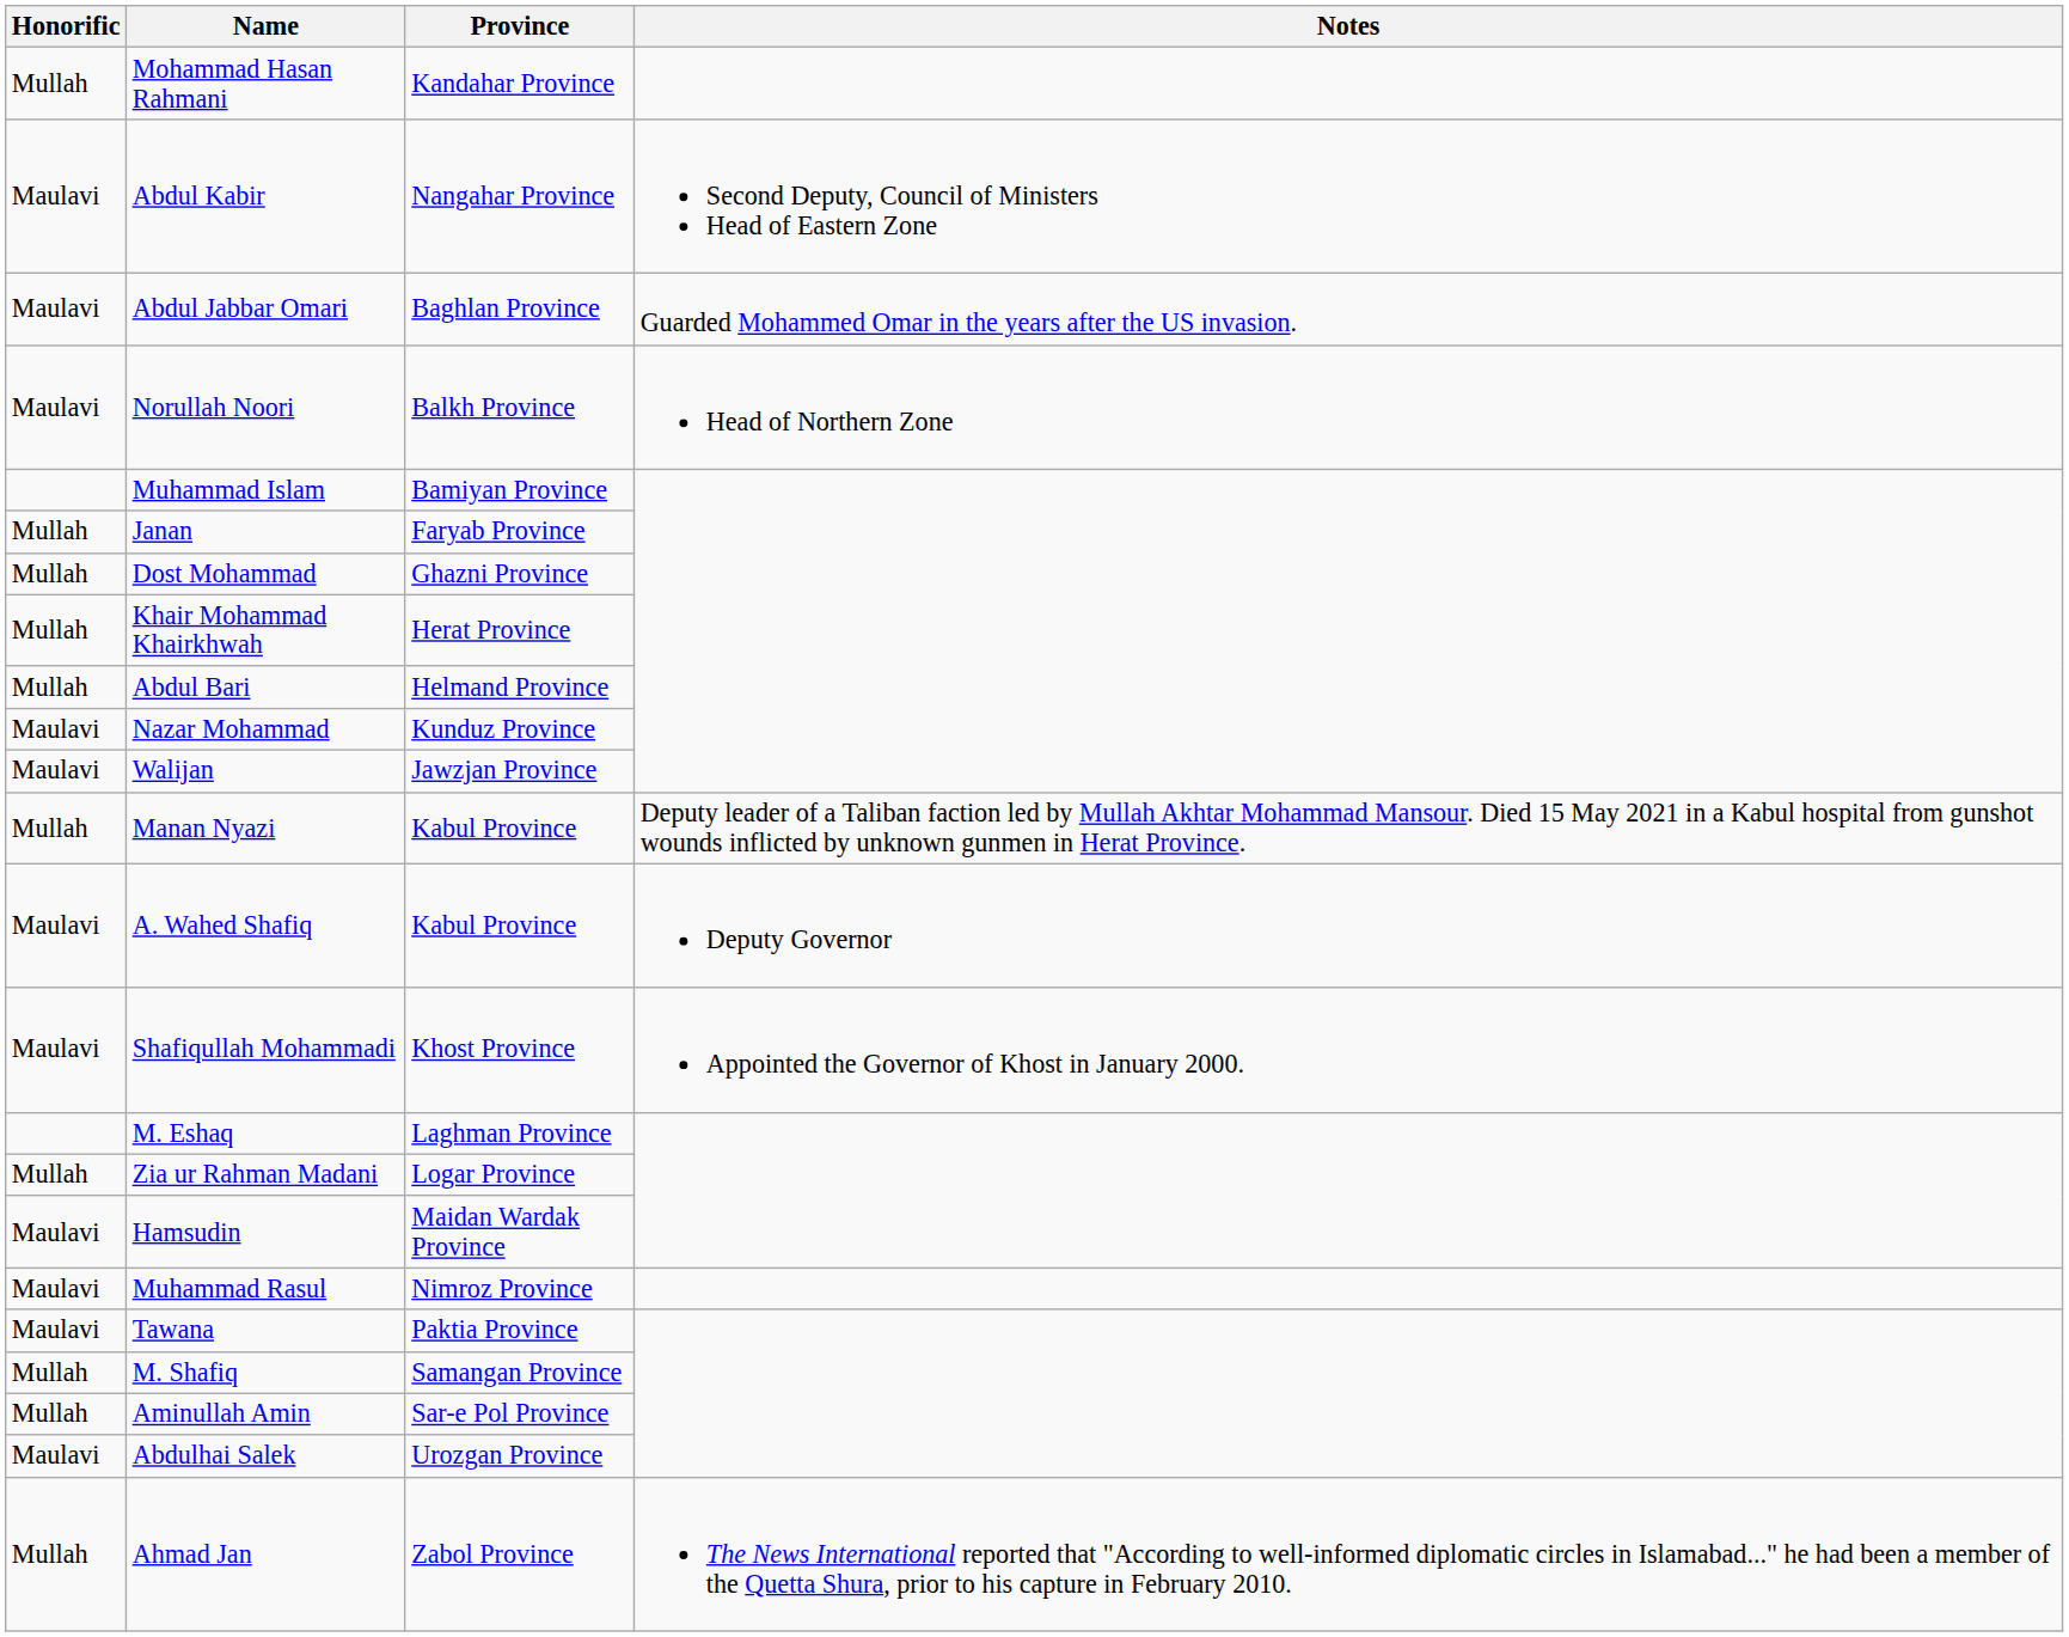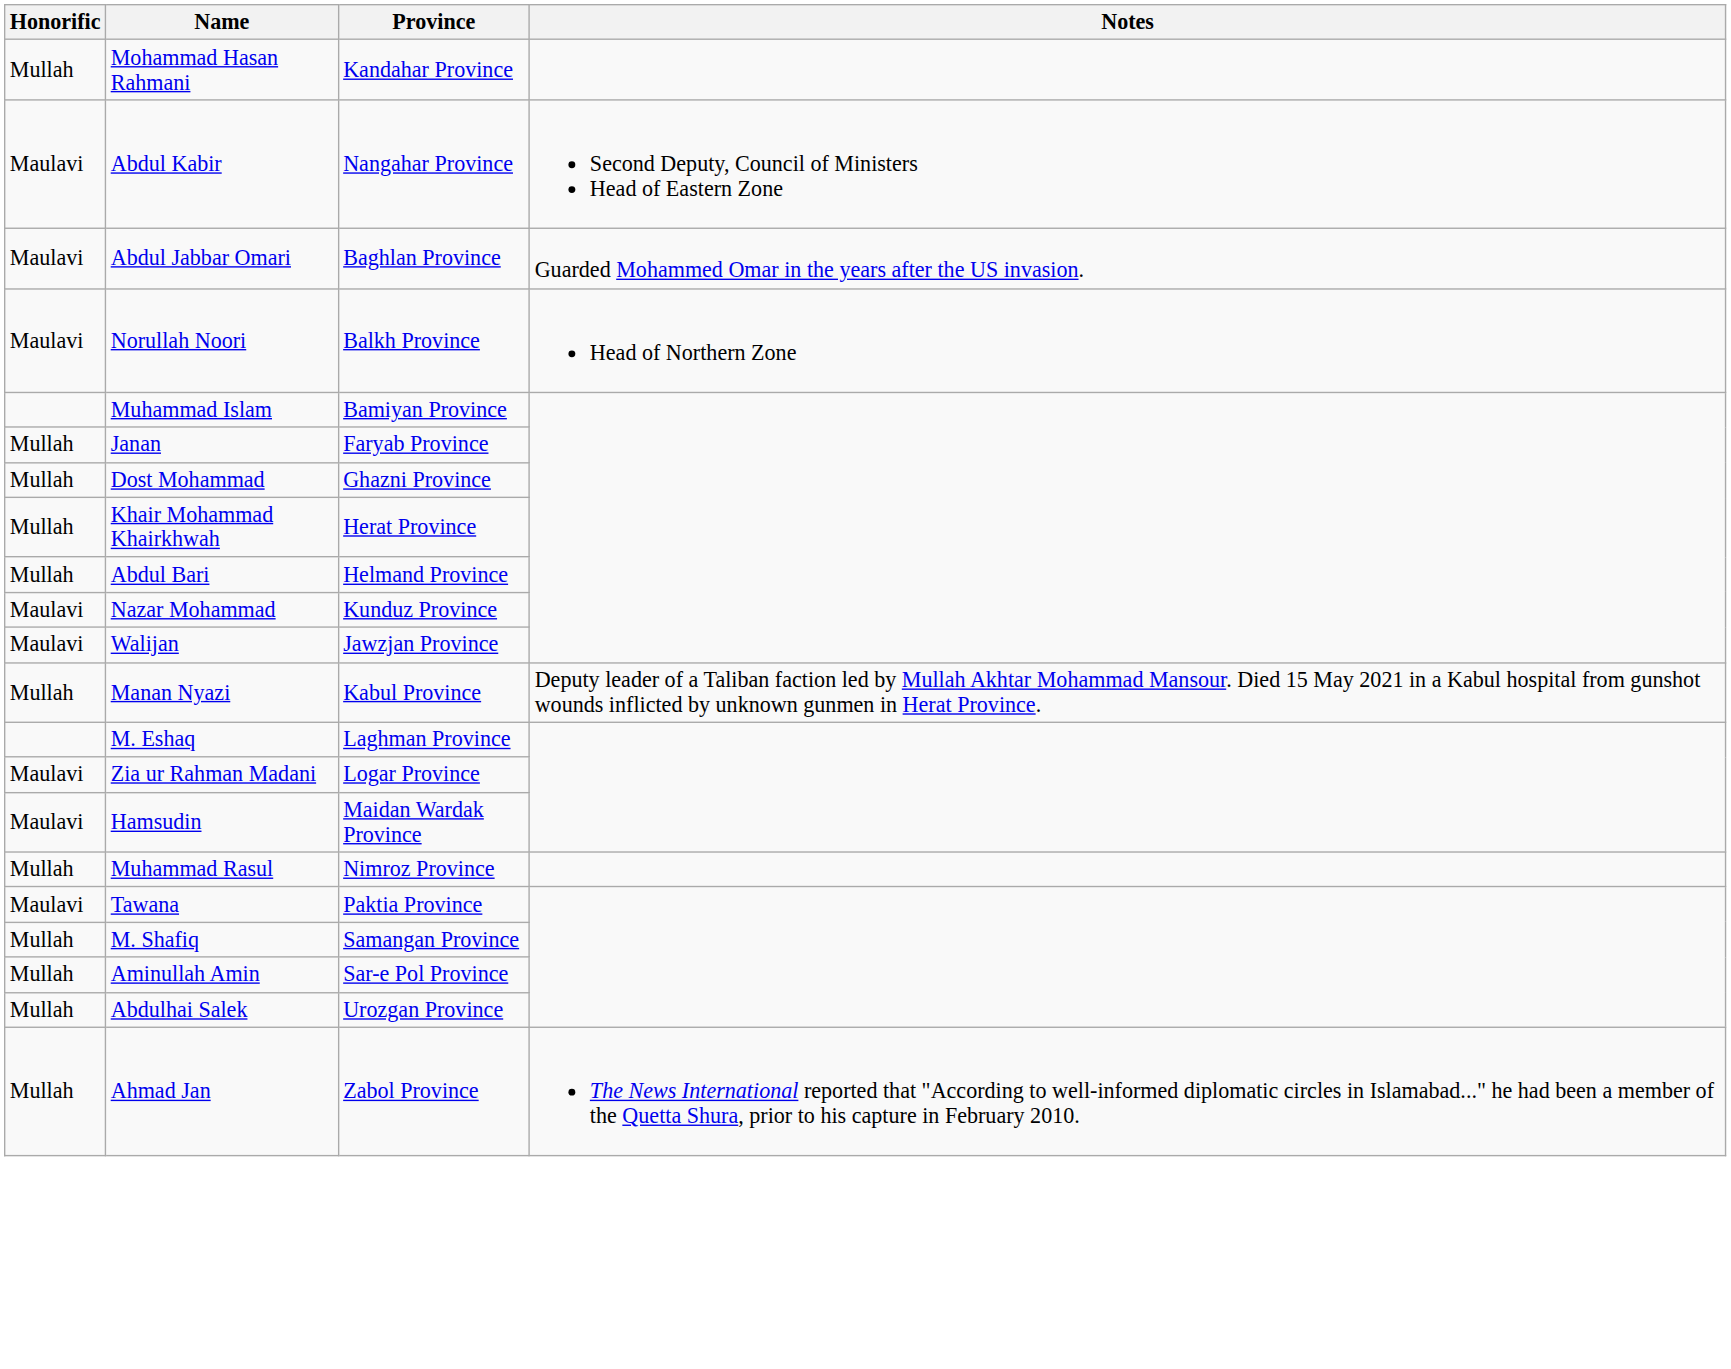 <table class="wikitable sortable">
 <tr>
 <th>Honorific</th>
 <th>Name</th>
 <th>Province</th>
 <th>Notes</th>
 </tr>
 <tr>
 <td>Mullah</td>
 <td><a href='#'>Mohammad Hasan Rahmani</a></td>
 <td><a href='#'>Kandahar Province</a></td>
 <td></td>
 </tr>
 <tr>
 <td>Maulavi</td>
 <td><a href='#'>Abdul Kabir</a></td>
 <td><a href='#'>Nangahar Province</a></td>
 <td><br><ul><li>Second Deputy, Council of Ministers</li><li>Head of Eastern Zone</li></ul></td>
 </tr>
 <tr>
 <td>Maulavi</td>
 <td><a href='#'>Abdul Jabbar Omari</a></td>
 <td><a href='#'>Baghlan Province</a></td>
 <td><br>Guarded <a href='#'>Mohammed Omar in the years after the US invasion</a>.</td>
 </tr>
 <tr>
 <td>Maulavi</td>
 <td><a href='#'>Norullah Noori</a></td>
 <td><a href='#'>Balkh Province</a></td>
 <td><br><ul><li>Head of Northern Zone</li></ul></td>
 </tr>
 <tr>
 <td></td>
 <td><a href='#'>Muhammad Islam</a></td>
 <td><a href='#'>Bamiyan Province</a></td>
 </tr>
 <tr>
 <td>Mullah</td>
 <td><a href='#'>Janan</a></td>
 <td><a href='#'>Faryab Province</a></td>
 </tr>
 <tr>
 <td>Mullah</td>
 <td><a href='#'>Dost Mohammad</a></td>
 <td><a href='#'>Ghazni Province</a></td>
 </tr>
 <tr>
 <td>Mullah</td>
 <td><a href='#'>Khair Mohammad Khairkhwah</a></td>
 <td><a href='#'>Herat Province</a></td>
 </tr>
 <tr>
 <td>Mullah</td>
 <td><a href='#'>Abdul Bari</a></td>
 <td><a href='#'>Helmand Province</a></td>
 </tr>
 <tr>
 <td>Maulavi</td>
 <td><a href='#'>Nazar Mohammad</a></td>
 <td><a href='#'>Kunduz Province</a></td>
 </tr>
 <tr>
 <td>Maulavi</td>
 <td><a href='#'>Walijan</a></td>
 <td><a href='#'>Jawzjan Province</a></td>
 </tr>
 <tr>
 <td>Mullah</td>
 <td><a href='#'>Manan Nyazi</a></td>
 <td><a href='#'>Kabul Province</a></td>
 <td>Deputy leader of a Taliban faction led by <a href='#'>Mullah Akhtar Mohammad Mansour</a>. Died 15 May 2021 in a Kabul hospital from gunshot wounds inflicted by unknown gunmen in <a href='#'>Herat Province</a>.</td>
 </tr>
 <tr>
-<td>Maulavi</td>
-<td><a href='#'>A. Wahed Shafiq</a></td>
-<td><a href='#'>Kabul Province</a></td>
-<td><br><ul><li>Deputy Governor</li></ul></td>
-</tr>
-<tr>
-<td>Maulavi</td>
-<td><a href='#'>Shafiqullah Mohammadi</a></td>
-<td><a href='#'>Khost Province</a></td>
-<td><br><ul><li>Appointed the Governor of Khost in January 2000.</li></ul></td>
-</tr>
-<tr>
 <td></td>
 <td><a href='#'>M. Eshaq</a></td>
 <td><a href='#'>Laghman Province</a></td>
 </tr>
 <tr>
-<td>Mullah</td>
+<td>Maulavi</td>
 <td><a href='#'>Zia ur Rahman Madani</a></td>
 <td><a href='#'>Logar Province</a></td>
 </tr>
 <tr>
 <td>Maulavi</td>
 <td><a href='#'>Hamsudin</a></td>
 <td><a href='#'>Maidan Wardak Province</a></td>
 </tr>
 <tr>
-<td>Maulavi</td>
+<td>Mullah</td>
 <td><a href='#'>Muhammad Rasul</a></td>
 <td><a href='#'>Nimroz Province</a></td>
 <td></td>
 </tr>
 <tr>
 <td>Maulavi</td>
 <td><a href='#'>Tawana</a></td>
 <td><a href='#'>Paktia Province</a></td>
 </tr>
 <tr>
 <td>Mullah</td>
 <td><a href='#'>M. Shafiq</a></td>
 <td><a href='#'>Samangan Province</a></td>
 </tr>
 <tr>
 <td>Mullah</td>
 <td><a href='#'>Aminullah Amin</a></td>
 <td><a href='#'>Sar-e Pol Province</a></td>
 </tr>
 <tr>
-<td>Maulavi</td>
+<td>Mullah</td>
 <td><a href='#'>Abdulhai Salek</a></td>
 <td><a href='#'>Urozgan Province</a></td>
 </tr>
 <tr>
 <td>Mullah</td>
 <td><a href='#'>Ahmad Jan</a></td>
 <td><a href='#'>Zabol Province</a></td>
 <td><br><ul><li><em><a href='#'>The News International</a></em> reported that "According to well-informed diplomatic circles in Islamabad..." he had been a member of the <a href='#'>Quetta Shura</a>, prior to his capture in February 2010.</li></ul></td>
 </tr>
 </table>
